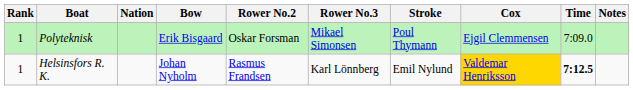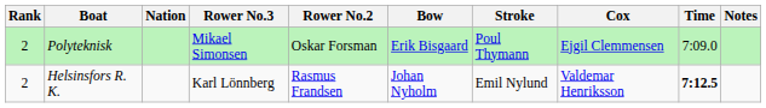 <table class="wikitable sortable" style="text-align:center">
 <tr>
 <th>Rank</th>
 <th>Boat</th>
 <th>Nation</th>
+<th>Rower No.3</th>
+<th>Rower No.2</th>
 <th>Bow</th>
-<th>Rower No.2</th>
-<th>Rower No.3</th>
 <th>Stroke</th>
 <th>Cox</th>
 <th>Time</th>
 <th>Notes</th>
 </tr>
 <tr bgcolor=bbf3bb>
-<td>1</td>
+<td>2</td>
 <td align=left><em>Polyteknisk</em></td>
 <td align=left></td>
+<td align=left><a href='#'>Mikael Simonsen</a></td>
+<td align=left>Oskar Forsman</td>
 <td align=left><a href='#'>Erik Bisgaard</a></td>
-<td align=left>Oskar Forsman</td>
-<td align=left><a href='#'>Mikael Simonsen</a></td>
 <td align=left><a href='#'>Poul Thymann</a></td>
 <td align=left><a href='#'>Ejgil Clemmensen</a></td>
 <td>7:09.0</td>
 <td></td>
 </tr>
 <tr>
-<td>1</td>
+<td>2</td>
 <td align=left><em>Helsinsfors R. K.</em></td>
 <td align=left></td>
+<td align=left>Karl Lönnberg</td>
+<td align=left><a href='#'>Rasmus Frandsen</a></td>
 <td align=left><a href='#'>Johan Nyholm</a></td>
-<td align=left><a href='#'>Rasmus Frandsen</a></td>
-<td align=left>Karl Lönnberg</td>
 <td align=left>Emil Nylund</td>
-<td align=left style="background: gold;"><a href='#'>Valdemar Henriksson</a></td>
+<td align=left><a href='#'>Valdemar Henriksson</a></td>
 <td><strong>7:12.5</strong></td>
 <td></td>
 </tr>
 </table>
